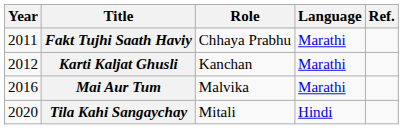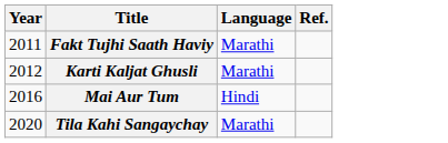 <table class="wikitable plainrowheaders sortable" style="margin-right: 0;">
 <tr>
 <th>Year</th>
 <th>Title</th>
-<th>Role</th>
 <th>Language</th>
 <th>Ref.</th>
 </tr>
 <tr>
 <td>2011</td>
 <th scope="row"><em>Fakt Tujhi Saath Haviy</em></th>
-<td>Chhaya Prabhu</td>
 <td><a href='#'>Marathi</a></td>
 <td></td>
 </tr>
 <tr>
 <td>2012</td>
 <th scope="row"><em>Karti Kaljat Ghusli</em></th>
-<td>Kanchan</td>
 <td><a href='#'>Marathi</a></td>
 <td></td>
 </tr>
 <tr>
 <td>2016</td>
 <th scope="row"><em>Mai Aur Tum</em></th>
-<td>Malvika</td>
-<td><a href='#'>Marathi</a></td>
+<td><a href='#'>Hindi</a></td>
 <td></td>
 </tr>
 <tr>
 <td>2020</td>
 <th scope="row"><em>Tila Kahi Sangaychay</em></th>
-<td>Mitali</td>
-<td><a href='#'>Hindi</a></td>
+<td><a href='#'>Marathi</a></td>
 <td></td>
 </tr>
 </table>
